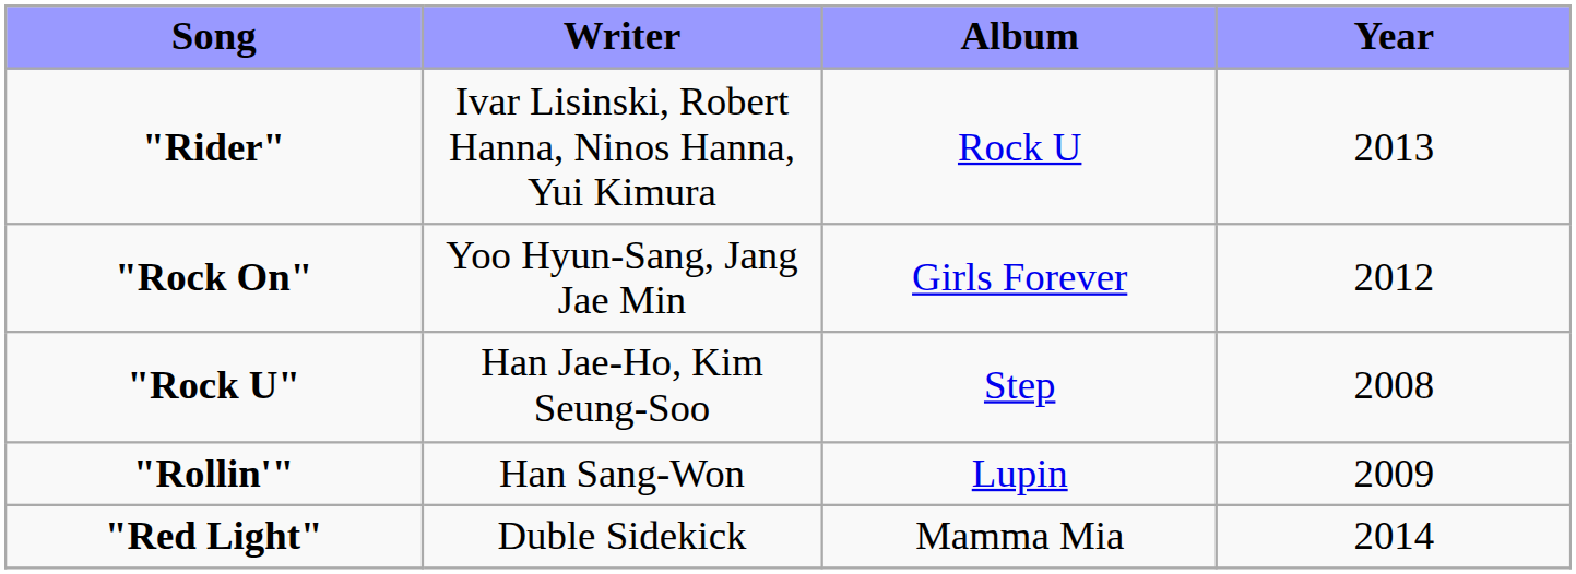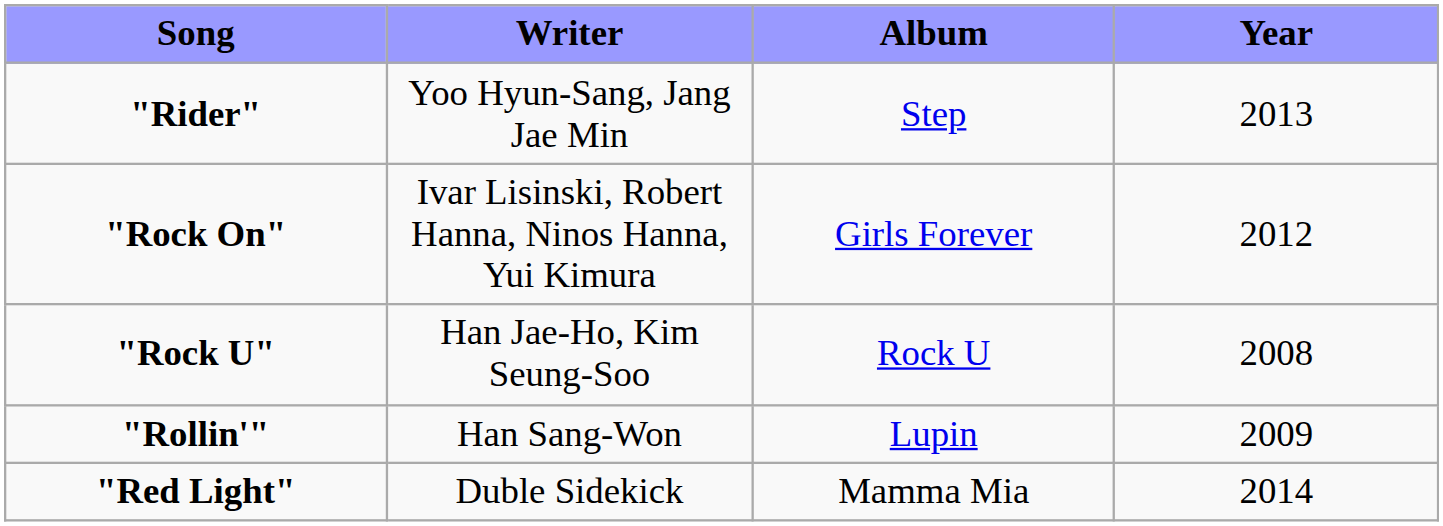 <table class="wikitable" style="margin:0.5em auto; clear:both; text-align:center; width:100%">
 <tr>
 <th width="500" style="background: #99F;">Song</th>
 <th width="500" style="background: #99F;">Writer</th>
 <th width="500" style="background: #99F;">Album</th>
 <th width="500" style="background: #99F;">Year</th>
 </tr>
 <tr>
 <td><strong>"Rider"</strong></td>
-<td>Ivar Lisinski, Robert Hanna, Ninos Hanna, Yui Kimura</td>
-<td><a href='#'>Rock U</a></td>
+<td>Yoo Hyun-Sang, Jang Jae Min</td>
+<td><a href='#'>Step</a></td>
 <td>2013</td>
 </tr>
 <tr>
 <td><strong>"Rock On"</strong></td>
-<td>Yoo Hyun-Sang, Jang Jae Min</td>
+<td>Ivar Lisinski, Robert Hanna, Ninos Hanna, Yui Kimura</td>
 <td><a href='#'>Girls Forever</a></td>
 <td>2012</td>
 </tr>
 <tr>
 <td><strong>"Rock U"</strong></td>
 <td>Han Jae-Ho, Kim Seung-Soo</td>
-<td><a href='#'>Step</a></td>
+<td><a href='#'>Rock U</a></td>
 <td>2008</td>
 </tr>
 <tr>
 <td><strong>"Rollin'"</strong></td>
 <td>Han Sang-Won</td>
 <td><a href='#'>Lupin</a></td>
 <td>2009</td>
 </tr>
 <tr>
 <td><strong>"Red Light"</strong></td>
 <td>Duble Sidekick</td>
 <td>Mamma Mia</td>
 <td>2014</td>
 </tr>
 </table>
